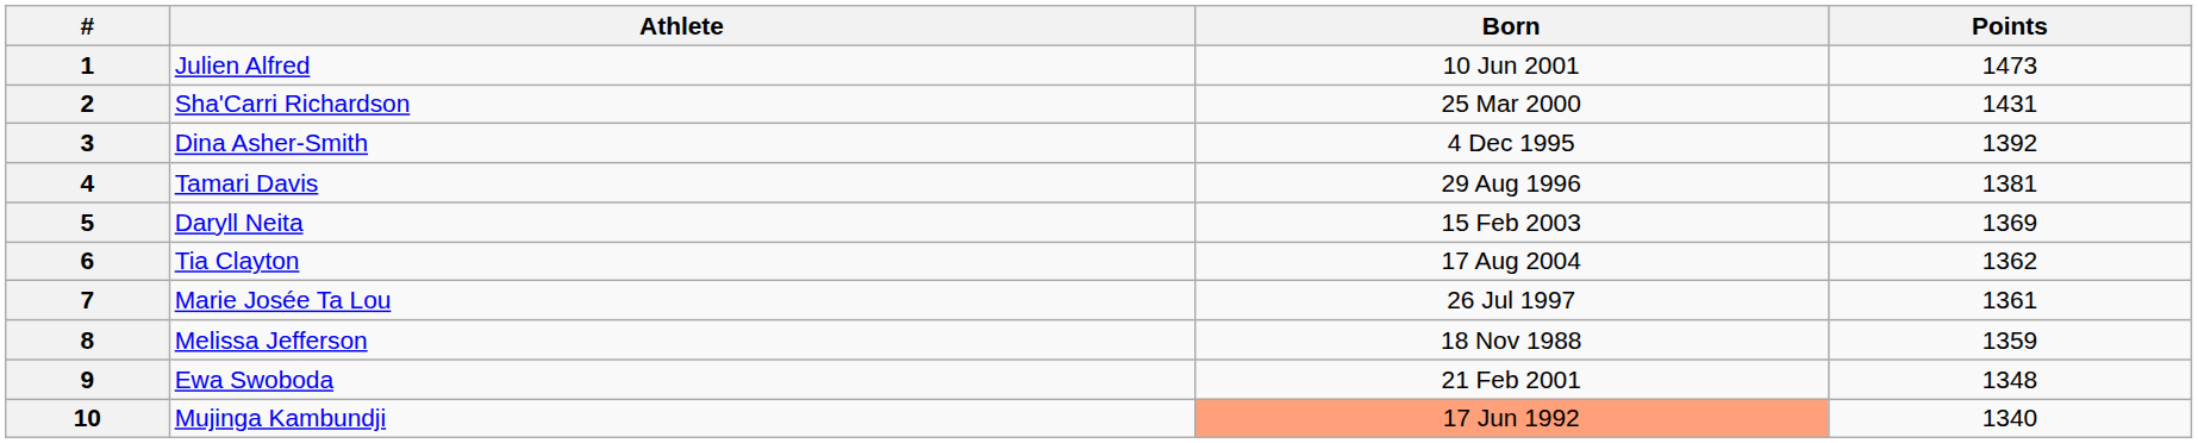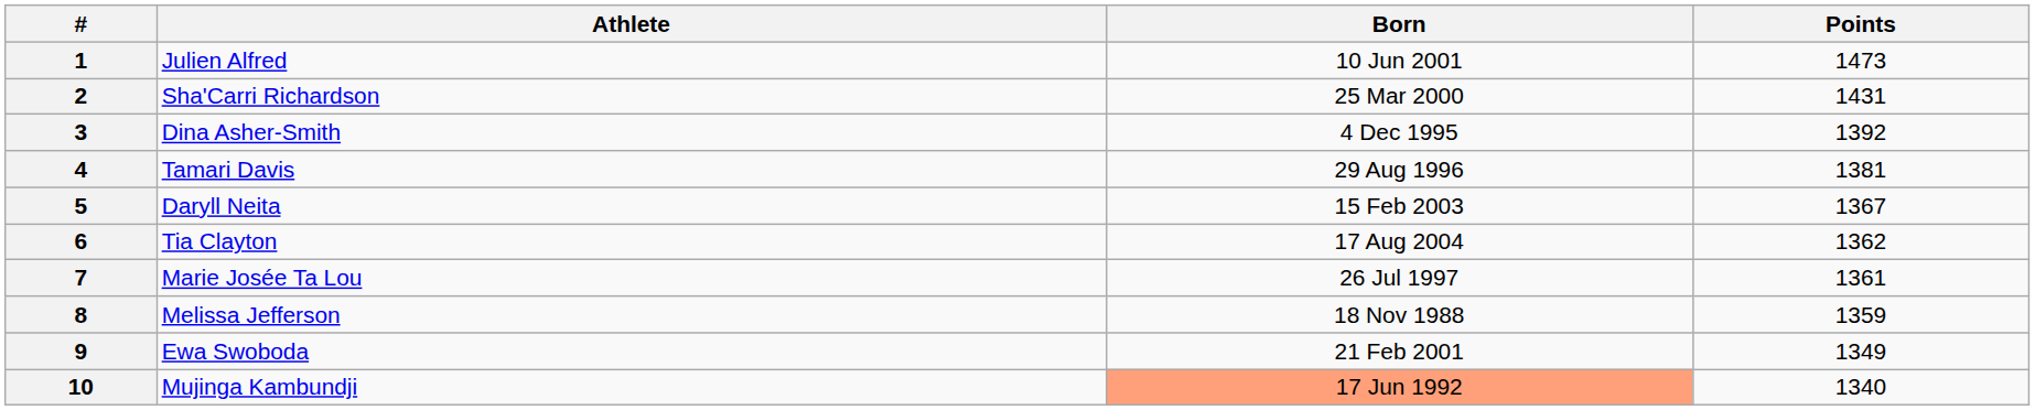 <table class="wikitable" width=80% style="font-size:90%; text-align:center;">
 <tr>
 <th>#</th>
 <th>Athlete</th>
 <th>Born</th>
 <th>Points</th>
 </tr>
 <tr>
 <th>1</th>
 <td align=left> <a href='#'>Julien Alfred</a></td>
 <td>10 Jun 2001</td>
 <td>1473</td>
 </tr>
 <tr>
 <th>2</th>
 <td align=left> <a href='#'>Sha'Carri Richardson</a></td>
 <td>25 Mar 2000</td>
 <td>1431</td>
 </tr>
 <tr>
 <th>3</th>
 <td align=left> <a href='#'>Dina Asher-Smith</a></td>
 <td>4 Dec 1995</td>
 <td>1392</td>
 </tr>
 <tr>
 <th>4</th>
 <td align=left> <a href='#'>Tamari Davis</a></td>
 <td>29 Aug 1996</td>
 <td>1381</td>
 </tr>
 <tr>
 <th>5</th>
 <td align=left> <a href='#'>Daryll Neita</a></td>
 <td>15 Feb 2003</td>
-<td>1369</td>
+<td>1367</td>
 </tr>
 <tr>
 <th>6</th>
 <td align=left> <a href='#'>Tia Clayton</a></td>
 <td>17 Aug 2004</td>
 <td>1362</td>
 </tr>
 <tr>
 <th>7</th>
 <td align=left> <a href='#'>Marie Josée Ta Lou</a></td>
 <td>26 Jul 1997</td>
 <td>1361</td>
 </tr>
 <tr>
 <th>8</th>
 <td align=left> <a href='#'>Melissa Jefferson</a></td>
 <td>18 Nov 1988</td>
 <td>1359</td>
 </tr>
 <tr>
 <th>9</th>
 <td align=left> <a href='#'>Ewa Swoboda</a></td>
 <td>21 Feb 2001</td>
-<td>1348</td>
+<td>1349</td>
 </tr>
 <tr>
 <th>10</th>
 <td align=left> <a href='#'>Mujinga Kambundji</a></td>
 <td style="background: lightsalmon;">17 Jun 1992</td>
 <td>1340</td>
 </tr>
 </table>
